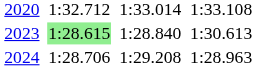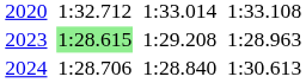 <table>
 <tr>
 <td><a href='#'>2020</a></td>
 <td></td>
 <td>1:32.712</td>
 <td></td>
 <td>1:33.014</td>
 <td></td>
 <td>1:33.108</td>
 </tr>
 <tr>
 <td><a href='#'>2023</a></td>
 <td></td>
 <td style="background: lightgreen;">1:28.615</td>
 <td></td>
-<td>1:28.840</td>
+<td>1:29.208</td>
 <td></td>
-<td>1:30.613</td>
+<td>1:28.963</td>
 </tr>
 <tr>
 <td><a href='#'>2024</a></td>
 <td></td>
 <td>1:28.706</td>
 <td></td>
-<td>1:29.208</td>
+<td>1:28.840</td>
 <td></td>
-<td>1:28.963</td>
+<td>1:30.613</td>
 </tr>
 </table>
